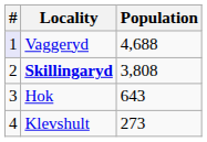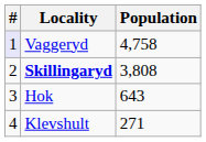 <table class="wikitable">
 <tr>
 <th>#</th>
 <th>Locality</th>
 <th>Population</th>
 </tr>
 <tr>
 <td style="background: lavender;">1</td>
 <td><a href='#'>Vaggeryd</a></td>
-<td>4,688</td>
+<td>4,758</td>
 </tr>
 <tr>
 <td>2</td>
 <td><strong><a href='#'>Skillingaryd</a></strong></td>
 <td>3,808</td>
 </tr>
 <tr>
 <td>3</td>
 <td><a href='#'>Hok</a></td>
 <td>643</td>
 </tr>
 <tr>
 <td>4</td>
 <td><a href='#'>Klevshult</a></td>
-<td>273</td>
+<td>271</td>
 </tr>
 </table>
